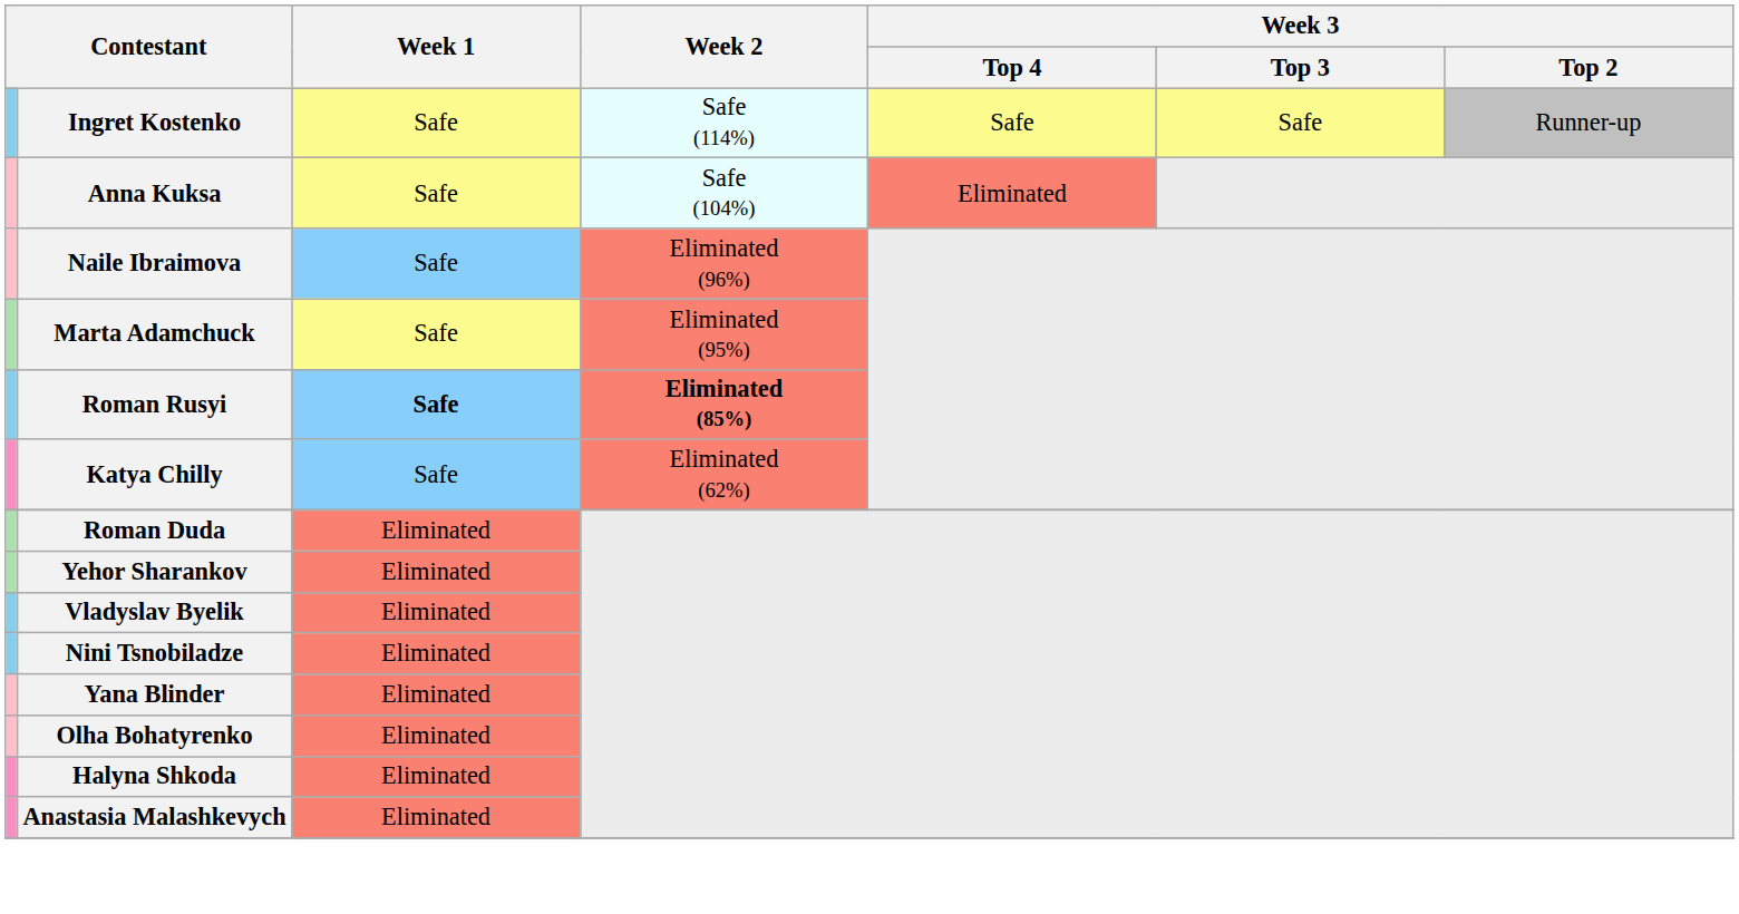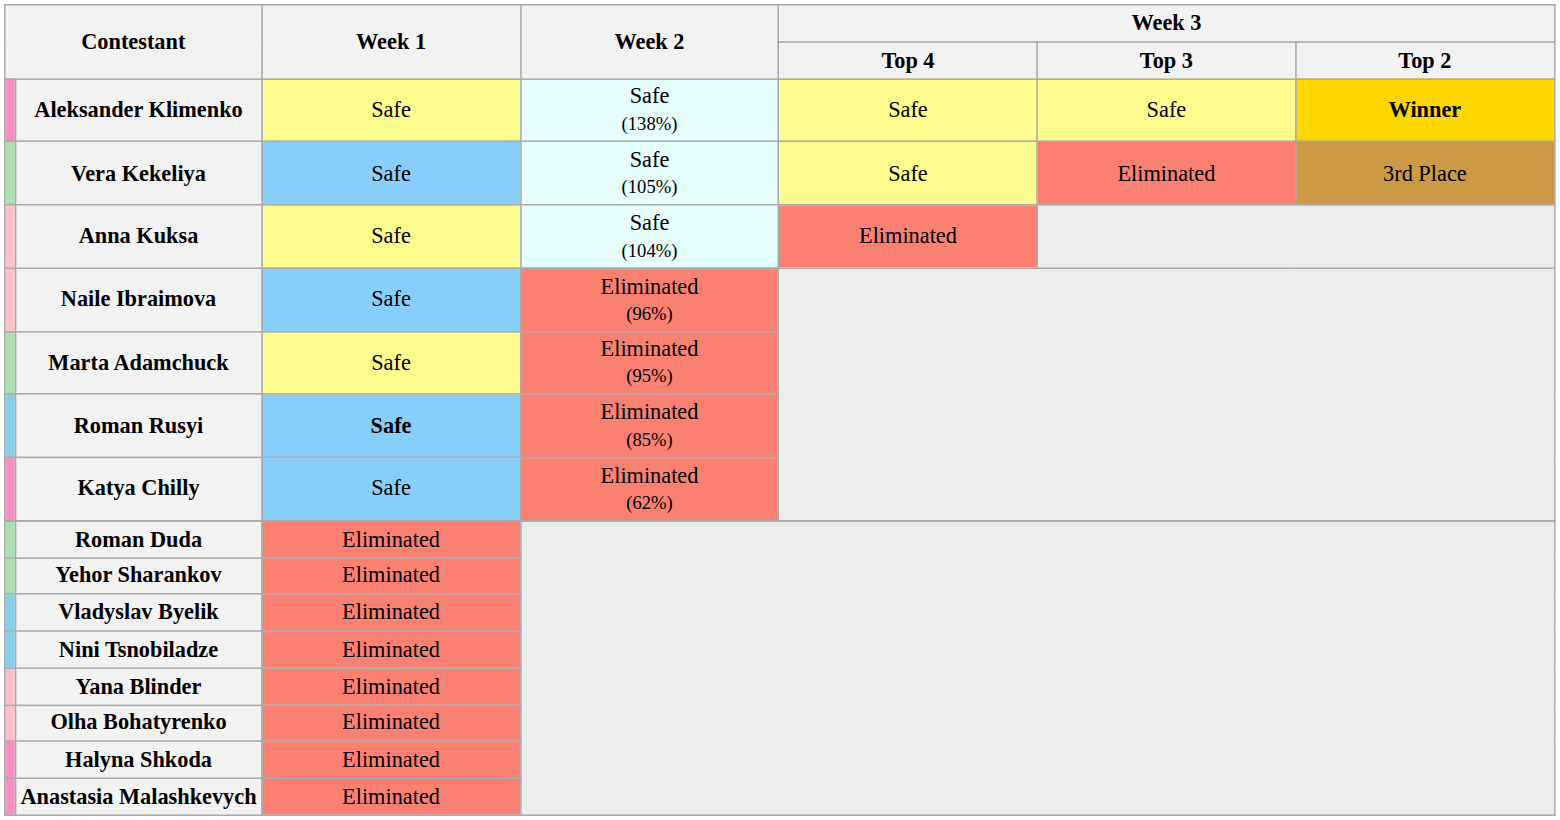 <table class="wikitable" style="font-size:90%; text-align:center">
 <tr>
 <th colspan=2 rowspan=2 width="50">Contestant</th>
 <th width="160" scope="col" rowspan=2>Week 1</th>
 <th width="160" scope="col" rowspan=2>Week 2</th>
 <th width="480" scope="col" colspan=3>Week 3</th>
 </tr>
 <tr>
 <th width="160" scope=col>Top 4</th>
 <th width="160" scope=col>Top 3</th>
 <th width="160" scope=col>Top 2</th>
 </tr>
 <tr>
-<td style="background:#87ceed"></td>
-<th>Ingret Kostenko</th>
+<td style="background:#f78fc2"></td>
+<th>Aleksander Klimenko</th>
 <td style="background:#fdfc8f;">Safe</td>
-<td style="background:#E7FEFF;">Safe<br><small>(114%)</small></td>
+<td style="background:#E7FEFF;">Safe<br><small>(138%)</small></td>
 <td style="background:#fdfc8f;">Safe</td>
 <td style="background:#fdfc8f;">Safe</td>
-<td style="text-align:center; background:silver">Runner-up</td>
+<td style="text-align:center; background:gold"><strong>Winner</strong></td>
+</tr>
+<tr>
+<td style="background:#ace1af;"></td>
+<th>Vera Kekeliya</th>
+<td style="background:lightskyblue;">Safe</td>
+<td style="background:#E7FEFF;">Safe<br><small>(105%)</small></td>
+<td style="background:#fdfc8f;">Safe</td>
+<td style="background:#fa8072;">Eliminated</td>
+<td bgcolor=#c94 colspan=1>3rd Place</td>
 </tr>
 <tr>
 <td style="background:pink;"></td>
 <th>Anna Kuksа</th>
 <td style="background:#fdfc8f;">Safe</td>
 <td style="background:#E7FEFF;">Safe<br><small>(104%)</small></td>
 <td style="background:#fa8072;">Eliminated</td>
 <td bgcolor=#ececec colspan=2></td>
 </tr>
 <tr>
 <td style="background:pink;"></td>
 <th>Naile Ibraimova</th>
 <td style="background:lightskyblue;">Safe</td>
 <td style="background:#fa8072;">Eliminated<br><small>(96%)</small></td>
 <td bgcolor=#ececec colspan="3" rowspan="4"></td>
 </tr>
 <tr>
 <td style="background:#ace1af;"></td>
 <th>Marta Adamchuck</th>
 <td style="text-align:center; background:#fdfc8f;">Safe</td>
 <td style="background:#fa8072;">Eliminated<br><small>(95%)</small></td>
 </tr>
 <tr>
 <td style="background:#87ceed;"></td>
 <th>Roman Rusyi</th>
 <td style="background:lightskyblue;"><strong>Safe</strong></td>
-<td style="background:#fa8072;"><strong>Eliminated<br><small>(85%)</small></strong></td>
+<td style="background:#fa8072;">Eliminated<br><small>(85%)</small></td>
 </tr>
 <tr>
 <td style="background:#f78fc2;"></td>
 <th>Katya Chilly</th>
 <td style="background:lightskyblue;">Safe</td>
 <td style="background:#fa8072;">Eliminated<br><small>(62%)</small></td>
 </tr>
 <tr>
 </tr>
 <tr>
 <td style="background:#ace1af;"></td>
 <th>Roman Duda</th>
 <td style="background:#fa8072;">Eliminated</td>
 <td bgcolor=#ececec colspan="4" rowspan="8"></td>
 </tr>
 <tr>
 <td style="background:#ace1af;"></td>
 <th>Yehor Sharankov</th>
 <td style="background:#fa8072;">Eliminated</td>
 </tr>
 <tr>
 <td style="background:#87ceed;"></td>
 <th>Vladyslav Byelik</th>
 <td style="background:#fa8072;">Eliminated</td>
 </tr>
 <tr>
 <td style="background:#87ceed;"></td>
 <th>Nini Tsnobiladze</th>
 <td style="background:#fa8072;">Eliminated</td>
 </tr>
 <tr>
 <td style="background:pink;"></td>
 <th>Yana Blinder</th>
 <td style="background:#fa8072;">Eliminated</td>
 </tr>
 <tr>
 <td style="background:pink;"></td>
 <th>Olha Bohatyrenko</th>
 <td style="background:#fa8072;">Eliminated</td>
 </tr>
 <tr>
 <td style="background:#f78fc2;"></td>
 <th>Halyna Shkoda</th>
 <td style="background:#fa8072;">Eliminated</td>
 </tr>
 <tr>
 <td style="background:#f78fc2;"></td>
 <th>Anastasia Malashkevych</th>
 <td style="background:#fa8072;">Eliminated</td>
 </tr>
 <tr>
 </tr>
 </table>
